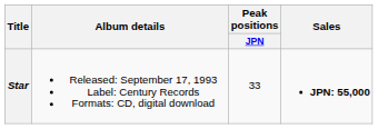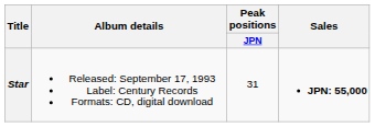 <table class="wikitable plainrowheaders" style="text-align:center;">
 <tr>
 <th rowspan="2">Title</th>
 <th style="width:18em;" rowspan="2">Album details</th>
 <th colspan="1">Peak positions</th>
 <th rowspan="2">Sales</th>
 </tr>
 <tr>
 <th scope="col" style="width:2.75em;font-size:90%;"><a href='#'>JPN</a><br></th>
 </tr>
 <tr>
 <th scope="row"><em>Star</em><br></th>
 <td><br><ul><li>Released: September 17, 1993 </li><li>Label: Century Records</li><li>Formats: CD, digital download</li></ul></td>
-<td>33</td>
+<td>31</td>
 <td><strong><br><ul><li>JPN: 55,000</li></ul></strong></td>
 </tr>
 </table>
